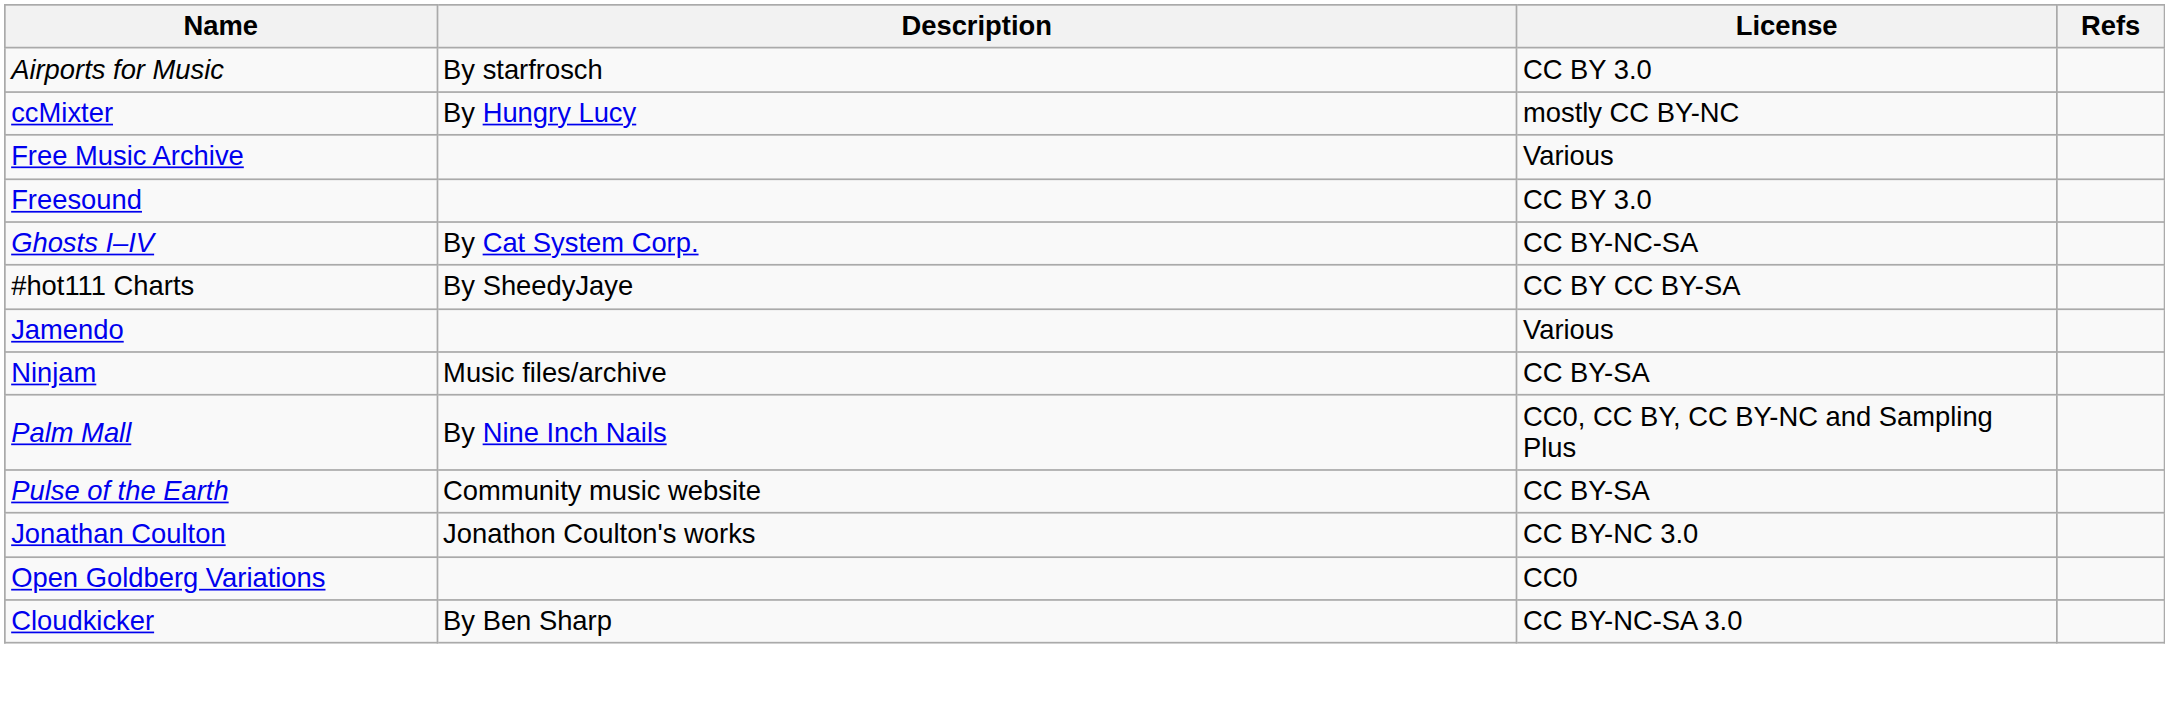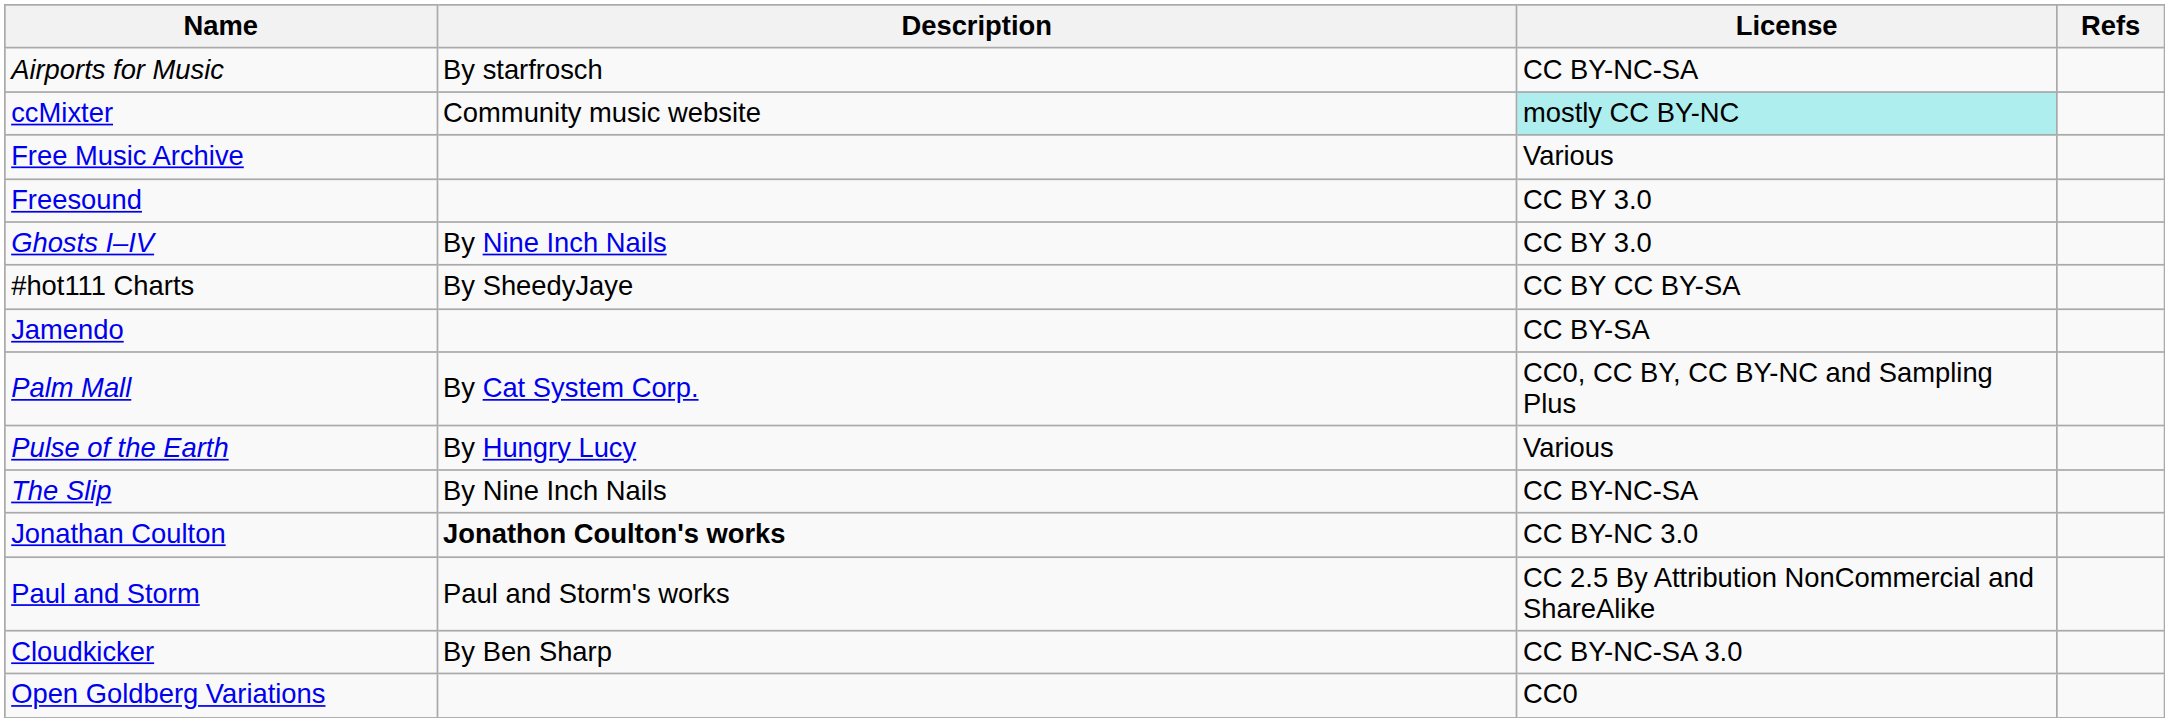 <table class="wikitable sortable" style="width:100%;">
 <tr>
 <th style="width:20%">Name</th>
 <th style="width:50%">Description</th>
 <th style="width:25%">License</th>
 <th style="width:5%">Refs</th>
 </tr>
 <tr>
 <td><em>Airports for Music</em></td>
 <td>By starfrosch</td>
-<td>CC BY 3.0</td>
+<td>CC BY-NC-SA</td>
 <td></td>
 </tr>
 <tr>
 <td><a href='#'>ccMixter</a></td>
-<td>By <a href='#'>Hungry Lucy</a></td>
-<td>mostly CC BY-NC</td>
+<td>Community music website</td>
+<td style="background: paleturquoise;">mostly CC BY-NC</td>
 <td></td>
 </tr>
 <tr>
 <td><a href='#'>Free Music Archive</a></td>
 <td></td>
 <td>Various</td>
 <td></td>
 </tr>
 <tr>
 <td><a href='#'>Freesound</a></td>
 <td></td>
 <td>CC BY 3.0</td>
 <td></td>
 </tr>
 <tr>
 <td><em><a href='#'>Ghosts I–IV</a></em></td>
-<td>By <a href='#'>Cat System Corp.</a></td>
-<td>CC BY-NC-SA</td>
+<td>By <a href='#'>Nine Inch Nails</a></td>
+<td>CC BY 3.0</td>
 <td></td>
 </tr>
 <tr>
 <td>#hot111 Charts</td>
 <td>By SheedyJaye</td>
 <td>CC BY CC BY-SA</td>
 <td></td>
 </tr>
 <tr>
 <td><a href='#'>Jamendo</a></td>
 <td></td>
-<td>Various</td>
-<td></td>
-</tr>
-<tr>
-<td><a href='#'>Ninjam</a></td>
-<td>Music files/archive</td>
 <td>CC BY-SA</td>
 <td></td>
 </tr>
 <tr>
 <td><em><a href='#'>Palm Mall</a></em></td>
-<td>By <a href='#'>Nine Inch Nails</a></td>
+<td>By <a href='#'>Cat System Corp.</a></td>
 <td>CC0, CC BY, CC BY-NC and Sampling Plus</td>
 <td></td>
 </tr>
 <tr>
 <td><em><a href='#'>Pulse of the Earth</a></em></td>
-<td>Community music website</td>
-<td>CC BY-SA</td>
+<td>By <a href='#'>Hungry Lucy</a></td>
+<td>Various</td>
+<td></td>
+</tr>
+<tr>
+<td><em><a href='#'>The Slip</a></em></td>
+<td>By Nine Inch Nails</td>
+<td>CC BY-NC-SA</td>
 <td></td>
 </tr>
 <tr>
 <td><a href='#'>Jonathan Coulton</a></td>
-<td>Jonathon Coulton's works</td>
+<td><strong>Jonathon Coulton's works</strong></td>
 <td>CC BY-NC 3.0</td>
+<td></td>
+</tr>
+<tr>
+<td><a href='#'>Paul and Storm</a></td>
+<td>Paul and Storm's works</td>
+<td>CC 2.5 By Attribution NonCommercial and ShareAlike</td>
+<td></td>
+</tr>
+<tr>
+<td><a href='#'>Cloudkicker</a></td>
+<td>By Ben Sharp</td>
+<td>CC BY-NC-SA 3.0</td>
 <td></td>
 </tr>
 <tr>
 <td><a href='#'>Open Goldberg Variations</a></td>
 <td></td>
 <td>CC0</td>
 <td></td>
 </tr>
-<tr>
-<td><a href='#'>Cloudkicker</a></td>
-<td>By Ben Sharp</td>
-<td>CC BY-NC-SA 3.0</td>
-<td></td>
-</tr>
 </table>
